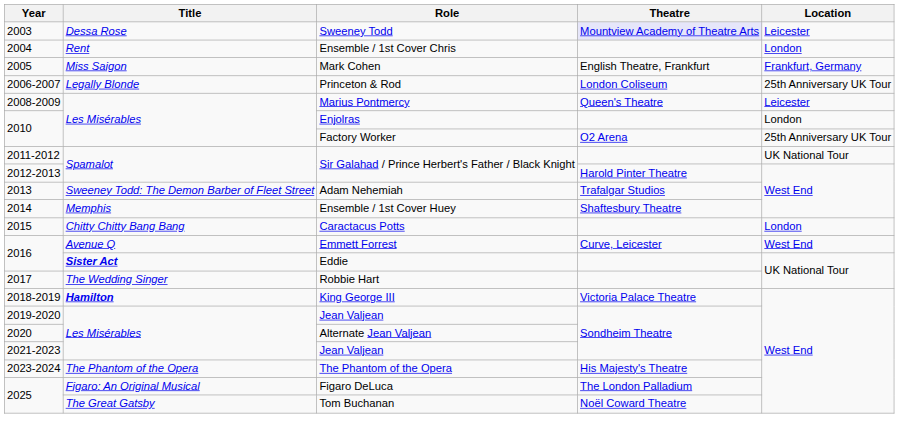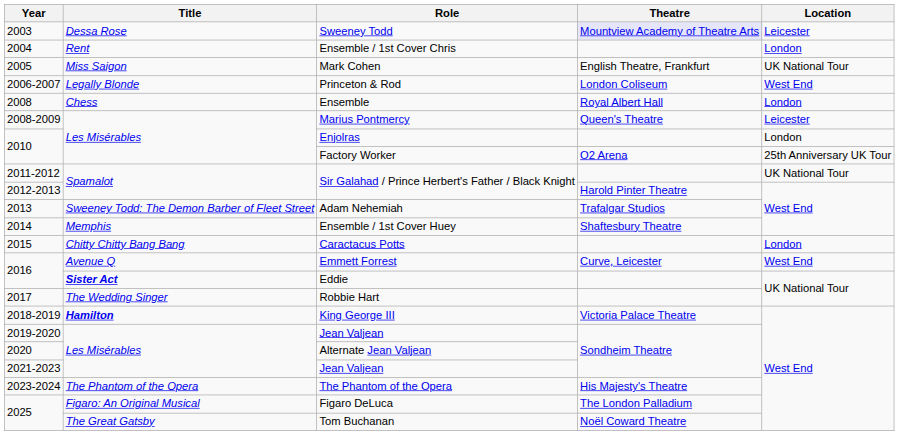 <table class="wikitable">
 <tr>
 <th>Year</th>
 <th>Title</th>
 <th>Role</th>
 <th>Theatre</th>
 <th>Location</th>
 </tr>
 <tr>
 <td>2003</td>
 <td><em><a href='#'>Dessa Rose</a></em></td>
 <td><a href='#'>Sweeney Todd</a></td>
 <td style="background: lavender;"><a href='#'>Mountview Academy of Theatre Arts</a></td>
 <td><a href='#'>Leicester</a></td>
 </tr>
 <tr>
 <td>2004</td>
 <td><em><a href='#'>Rent</a></em></td>
 <td>Ensemble / 1st Cover Chris</td>
 <td></td>
 <td><a href='#'>London</a></td>
 </tr>
 <tr>
 <td>2005</td>
 <td><em><a href='#'>Miss Saigon</a></em></td>
 <td>Mark Cohen</td>
 <td>English Theatre, Frankfurt</td>
-<td><a href='#'>Frankfurt, Germany</a></td>
+<td>UK National Tour</td>
 </tr>
 <tr>
 <td>2006-2007</td>
 <td><em><a href='#'>Legally Blonde</a></em></td>
 <td>Princeton & Rod</td>
 <td><a href='#'>London Coliseum</a></td>
-<td>25th Anniversary UK Tour</td>
+<td><a href='#'>West End</a></td>
+</tr>
+<tr>
+<td>2008</td>
+<td><em><a href='#'>Chess</a></em></td>
+<td>Ensemble</td>
+<td><a href='#'>Royal Albert Hall</a></td>
+<td><a href='#'>London</a></td>
 </tr>
 <tr>
 <td>2008-2009</td>
 <td rowspan="3"><em><a href='#'>Les Misérables</a></em></td>
 <td><a href='#'>Marius Pontmercy</a></td>
 <td><a href='#'>Queen's Theatre</a></td>
 <td><a href='#'>Leicester</a></td>
 </tr>
 <tr>
 <td rowspan=2>2010</td>
 <td><a href='#'>Enjolras</a></td>
 <td></td>
 <td>London</td>
 </tr>
 <tr>
 <td>Factory Worker</td>
 <td><a href='#'>O2 Arena</a></td>
 <td>25th Anniversary UK Tour</td>
 </tr>
 <tr>
 <td>2011-2012</td>
 <td rowspan="2"><em><a href='#'>Spamalot</a></em></td>
 <td rowspan="2"><a href='#'>Sir Galahad</a> / Prince Herbert's Father / Black Knight</td>
 <td></td>
 <td>UK National Tour</td>
 </tr>
 <tr>
 <td>2012-2013</td>
 <td><a href='#'>Harold Pinter Theatre</a></td>
 <td rowspan=3><a href='#'>West End</a></td>
 </tr>
 <tr>
 <td>2013</td>
 <td><em><a href='#'>Sweeney Todd: The Demon Barber of Fleet Street</a></em></td>
 <td>Adam Nehemiah</td>
 <td><a href='#'>Trafalgar Studios</a></td>
 </tr>
 <tr>
 <td>2014</td>
 <td><em><a href='#'>Memphis</a></em></td>
 <td>Ensemble / 1st Cover Huey</td>
 <td><a href='#'>Shaftesbury Theatre</a></td>
 </tr>
 <tr>
 <td>2015</td>
 <td><em><a href='#'>Chitty Chitty Bang Bang</a></em></td>
 <td><a href='#'>Caractacus Potts</a></td>
 <td></td>
 <td><a href='#'>London</a></td>
 </tr>
 <tr>
 <td rowspan=2>2016</td>
 <td><em><a href='#'>Avenue Q</a></em></td>
 <td><a href='#'>Emmett Forrest</a></td>
 <td><a href='#'>Curve, Leicester</a></td>
 <td><a href='#'>West End</a></td>
 </tr>
 <tr>
 <td><strong><em><a href='#'>Sister Act</a></em></strong></td>
 <td>Eddie</td>
 <td></td>
 <td rowspan=2>UK National Tour</td>
 </tr>
 <tr>
 <td>2017</td>
 <td><em><a href='#'>The Wedding Singer</a></em></td>
 <td>Robbie Hart</td>
 <td></td>
 </tr>
 <tr>
 <td>2018-2019</td>
 <td><strong><em><a href='#'>Hamilton</a></em></strong></td>
 <td><a href='#'>King George III</a></td>
 <td><a href='#'>Victoria Palace Theatre</a></td>
 <td rowspan=7><a href='#'>West End</a></td>
 </tr>
 <tr>
 <td>2019-2020</td>
 <td rowspan=3><em><a href='#'>Les Misérables</a></em></td>
 <td><a href='#'>Jean Valjean</a></td>
 <td rowspan=3><a href='#'>Sondheim Theatre</a></td>
 </tr>
 <tr>
 <td>2020</td>
 <td>Alternate <a href='#'>Jean Valjean</a></td>
 </tr>
 <tr>
 <td>2021-2023</td>
 <td><a href='#'>Jean Valjean</a></td>
 </tr>
 <tr>
 <td>2023-2024</td>
 <td><em><a href='#'>The Phantom of the Opera</a></em></td>
 <td><a href='#'>The Phantom of the Opera</a></td>
 <td><a href='#'>His Majesty's Theatre</a></td>
 </tr>
 <tr>
 <td rowspan=2>2025</td>
 <td><em><a href='#'>Figaro: An Original Musical</a></em></td>
 <td>Figaro DeLuca</td>
 <td><a href='#'>The London Palladium</a></td>
 </tr>
 <tr>
 <td><em><a href='#'>The Great Gatsby</a></em></td>
 <td>Tom Buchanan</td>
 <td><a href='#'>Noël Coward Theatre</a></td>
 </tr>
 </table>
